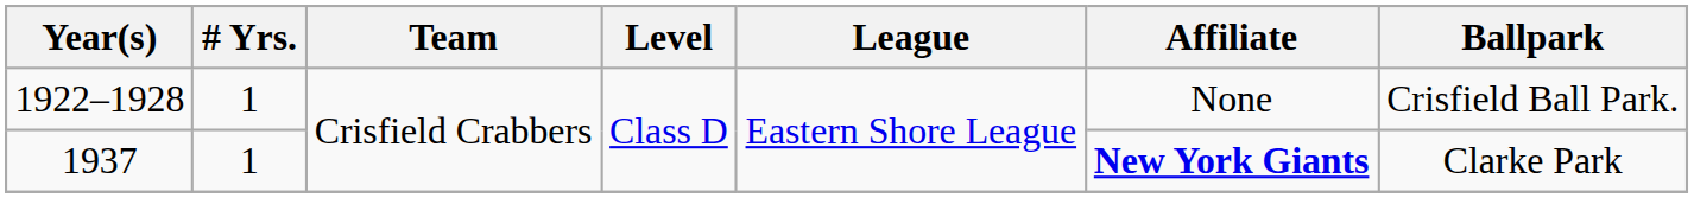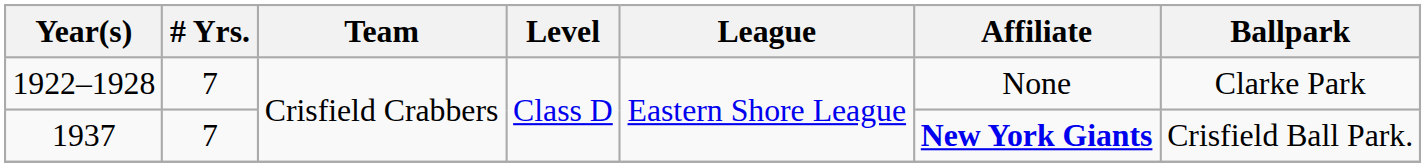 <table class="wikitable" style="text-align:center; font-size: 95%;">
 <tr>
 <th>Year(s)</th>
 <th># Yrs.</th>
 <th>Team</th>
 <th>Level</th>
 <th>League</th>
 <th>Affiliate</th>
 <th>Ballpark</th>
 </tr>
 <tr>
 <td>1922–1928</td>
-<td>1</td>
+<td>7</td>
 <td rowspan=2>Crisfield Crabbers</td>
 <td rowspan=2><a href='#'>Class D</a></td>
 <td rowspan=2><a href='#'>Eastern Shore League</a></td>
 <td>None</td>
-<td>Crisfield Ball Park.</td>
+<td>Clarke Park</td>
 </tr>
 <tr>
 <td>1937</td>
-<td>1</td>
+<td>7</td>
 <td><strong><a href='#'>New York Giants</a></strong></td>
-<td>Clarke Park</td>
+<td>Crisfield Ball Park.</td>
 </tr>
 <tr>
 </tr>
 </table>
